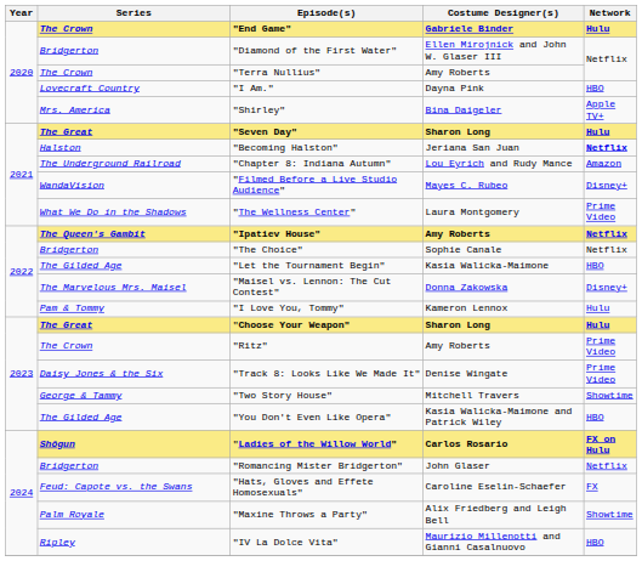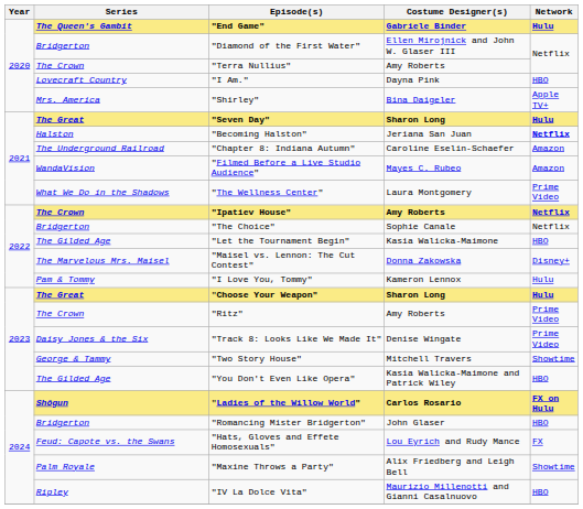 <table class="wikitable" width="95%" cellpadding="4">
 <tr>
 <th width="5%">Year</th>
 <th width="30%">Series</th>
 <th width="30%">Episode(s)</th>
 <th width="25%">Costume Designer(s)</th>
 <th width="8%">Network</th>
 </tr>
 <tr>
 <td rowspan="5" style="text-align:center;"><a href='#'>2020</a> <br></td>
-<td style="background:#FAEB86;"><strong><em><a href='#'>The Crown</a></em></strong></td>
+<td style="background:#FAEB86;"><strong><em><a href='#'>The Queen's Gambit</a></em></strong></td>
 <td style="background:#FAEB86;"><strong>"End Game"</strong></td>
 <td style="background:#FAEB86;"><strong><a href='#'>Gabriele Binder</a></strong></td>
 <td style="background:#FAEB86;"><strong><a href='#'>Hulu</a></strong></td>
 </tr>
 <tr>
 <td><em><a href='#'>Bridgerton</a></em></td>
 <td>"Diamond of the First Water"</td>
 <td><a href='#'>Ellen Mirojnick</a> and John W. Glaser III</td>
 <td rowspan="2">Netflix</td>
 </tr>
 <tr>
 <td><em><a href='#'>The Crown</a></em></td>
 <td>"Terra Nullius"</td>
 <td>Amy Roberts</td>
 </tr>
 <tr>
 <td><em><a href='#'>Lovecraft Country</a></em></td>
 <td>"I Am."</td>
 <td>Dayna Pink</td>
 <td><a href='#'>HBO</a></td>
 </tr>
 <tr>
 <td><em><a href='#'>Mrs. America</a></em></td>
 <td>"Shirley"</td>
 <td><a href='#'>Bina Daigeler</a></td>
 <td><a href='#'>Apple TV+</a></td>
 </tr>
 <tr>
 <td rowspan="5" style="text-align:center;"><a href='#'>2021</a><br></td>
 <td style="background:#FAEB86;"><strong><em><a href='#'>The Great</a></em></strong></td>
 <td style="background:#FAEB86;"><strong>"Seven Day"</strong></td>
 <td style="background:#FAEB86;"><strong>Sharon Long</strong></td>
 <td style="background:#FAEB86;"><strong><a href='#'>Hulu</a></strong></td>
 </tr>
 <tr>
 <td><em><a href='#'>Halston</a></em></td>
 <td>"Becoming Halston"</td>
 <td>Jeriana San Juan</td>
 <td><strong><a href='#'>Netflix</a></strong></td>
 </tr>
 <tr>
 <td><em><a href='#'>The Underground Railroad</a></em></td>
 <td>"Chapter 8: Indiana Autumn"</td>
-<td><a href='#'>Lou Eyrich</a> and Rudy Mance</td>
+<td>Caroline Eselin-Schaefer</td>
 <td><a href='#'>Amazon</a></td>
 </tr>
 <tr>
 <td><em><a href='#'>WandaVision</a></em></td>
 <td>"<a href='#'>Filmed Before a Live Studio Audience</a>"</td>
 <td><a href='#'>Mayes C. Rubeo</a></td>
-<td><a href='#'>Disney+</a></td>
+<td><a href='#'>Amazon</a></td>
 </tr>
 <tr>
 <td><em><a href='#'>What We Do in the Shadows</a></em></td>
 <td>"<a href='#'>The Wellness Center</a>"</td>
 <td>Laura Montgomery</td>
 <td><a href='#'>Prime Video</a></td>
 </tr>
 <tr>
 <td rowspan="5" style="text-align:center;"><a href='#'>2022</a><br></td>
-<td style="background:#FAEB86;"><strong><em><a href='#'>The Queen's Gambit</a></em></strong></td>
+<td style="background:#FAEB86;"><strong><em><a href='#'>The Crown</a></em></strong></td>
 <td style="background:#FAEB86;"><strong>"Ipatiev House"</strong></td>
 <td style="background:#FAEB86;"><strong>Amy Roberts</strong></td>
 <td style="background:#FAEB86;"><strong><a href='#'>Netflix</a></strong></td>
 </tr>
 <tr>
 <td><em><a href='#'>Bridgerton</a></em></td>
 <td>"The Choice"</td>
 <td>Sophie Canale</td>
 <td>Netflix</td>
 </tr>
 <tr>
 <td><em><a href='#'>The Gilded Age</a></em></td>
 <td>"Let the Tournament Begin"</td>
 <td>Kasia Walicka-Maimone</td>
 <td><a href='#'>HBO</a></td>
 </tr>
 <tr>
 <td><em><a href='#'>The Marvelous Mrs. Maisel</a></em></td>
 <td>"Maisel vs. Lennon: The Cut Contest"</td>
 <td><a href='#'>Donna Zakowska</a></td>
 <td><a href='#'>Disney+</a></td>
 </tr>
 <tr>
 <td><em><a href='#'>Pam & Tommy</a></em></td>
 <td>"I Love You, Tommy"</td>
 <td>Kameron Lennox</td>
 <td><a href='#'>Hulu</a></td>
 </tr>
 <tr>
 <td rowspan="5" style="text-align:center;"><a href='#'>2023</a><br></td>
 <td style="background:#FAEB86;"><strong><em><a href='#'>The Great</a></em></strong></td>
 <td style="background:#FAEB86;">"<strong>Choose Your Weapon"</strong></td>
 <td style="background:#FAEB86;"><strong>Sharon Long</strong></td>
 <td style="background:#FAEB86;"><strong><a href='#'>Hulu</a></strong></td>
 </tr>
 <tr>
 <td><em><a href='#'>The Crown</a></em></td>
 <td>"Ritz"</td>
 <td>Amy Roberts</td>
 <td><a href='#'>Prime Video</a></td>
 </tr>
 <tr>
 <td><em><a href='#'>Daisy Jones & the Six</a></em></td>
 <td>"Track 8: Looks Like We Made It"</td>
 <td>Denise Wingate</td>
 <td><a href='#'>Prime Video</a></td>
 </tr>
 <tr>
 <td><em><a href='#'>George & Tammy</a></em></td>
 <td>"Two Story House"</td>
 <td>Mitchell Travers</td>
 <td><a href='#'>Showtime</a></td>
 </tr>
 <tr>
 <td><em><a href='#'>The Gilded Age</a></em></td>
 <td>"You Don't Even Like Opera"</td>
 <td>Kasia Walicka-Maimone and Patrick Wiley</td>
 <td><a href='#'>HBO</a></td>
 </tr>
 <tr>
 <td rowspan="5" style="text-align:center;"><a href='#'>2024</a><br></td>
 <td style="background:#FAEB86;"><strong><em><a href='#'>Shōgun</a></em></strong></td>
 <td style="background:#FAEB86;">"<strong><a href='#'>Ladies of the Willow World</a>"</strong></td>
 <td style="background:#FAEB86;"><strong>Carlos Rosario</strong></td>
 <td style="background:#FAEB86;"><strong><a href='#'>FX on Hulu</a></strong></td>
 </tr>
 <tr>
 <td><em><a href='#'>Bridgerton</a></em></td>
 <td>"Romancing Mister Bridgerton"</td>
 <td>John Glaser</td>
-<td><a href='#'>Netflix</a></td>
+<td><a href='#'>HBO</a></td>
 </tr>
 <tr>
 <td><em><a href='#'>Feud: Capote vs. the Swans</a></em></td>
 <td>"Hats, Gloves and Effete Homosexuals"</td>
-<td>Caroline Eselin-Schaefer</td>
+<td><a href='#'>Lou Eyrich</a> and Rudy Mance</td>
 <td><a href='#'>FX</a></td>
 </tr>
 <tr>
 <td><em><a href='#'>Palm Royale</a></em></td>
 <td>"Maxine Throws a Party"</td>
 <td>Alix Friedberg and Leigh Bell</td>
 <td><a href='#'>Showtime</a></td>
 </tr>
 <tr>
 <td><em><a href='#'>Ripley</a></em></td>
 <td>"IV La Dolce Vita"</td>
 <td><a href='#'>Maurizio Millenotti</a> and Gianni Casalnuovo</td>
 <td><a href='#'>HBO</a></td>
 </tr>
 <tr>
 </tr>
 </table>
